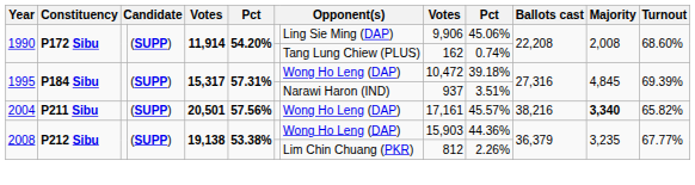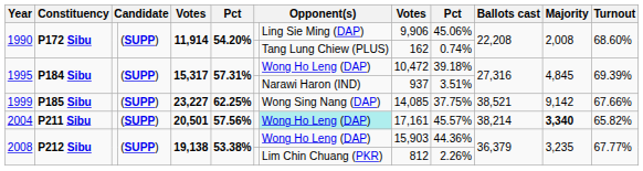 <table class="wikitable" style="margin:0.5em ; font-size:95%">
 <tr>
 <th>Year</th>
 <th>Constituency</th>
 <th colspan=2>Candidate</th>
 <th>Votes</th>
 <th>Pct</th>
 <th colspan=2>Opponent(s)</th>
 <th>Votes</th>
 <th>Pct</th>
 <th>Ballots cast</th>
 <th>Majority</th>
 <th>Turnout</th>
 </tr>
 <tr>
 <td rowspan=2><a href='#'>1990</a></td>
 <td rowspan=2><strong>P172 <a href='#'>Sibu</a></strong></td>
 <td rowspan=2 ></td>
 <td rowspan=2> (<a href='#'><strong>SUPP</strong></a>)</td>
 <td rowspan=2  align="right"><strong>11,914</strong></td>
 <td rowspan=2><strong>54.20%</strong></td>
 <td></td>
 <td>Ling Sie Ming (<a href='#'>DAP</a>)</td>
 <td align="right">9,906</td>
 <td>45.06%</td>
 <td rowspan=2>22,208</td>
 <td rowspan=2>2,008</td>
 <td rowspan=2>68.60%</td>
 </tr>
 <tr>
 <td bgcolor=></td>
 <td>Tang Lung Chiew (PLUS)</td>
 <td align="right">162</td>
 <td align="right">0.74%</td>
 </tr>
 <tr>
 <td rowspan=2><a href='#'>1995</a></td>
 <td rowspan=2><strong>P184 <a href='#'>Sibu</a></strong></td>
 <td rowspan=2 ></td>
 <td rowspan=2> (<a href='#'><strong>SUPP</strong></a>)</td>
 <td rowspan=2><strong>15,317</strong></td>
 <td rowspan=2><strong>57.31%</strong></td>
 <td></td>
 <td><a href='#'>Wong Ho Leng</a> (<a href='#'>DAP</a>)</td>
 <td>10,472</td>
 <td>39.18%</td>
 <td rowspan=2>27,316</td>
 <td rowspan=2>4,845</td>
 <td rowspan=2>69.39%</td>
 </tr>
 <tr>
 <td></td>
 <td>Narawi Haron (IND)</td>
 <td align=right>937</td>
 <td align=right>3.51%</td>
 </tr>
 <tr>
+<td><a href='#'>1999</a></td>
+<td><strong>P185 <a href='#'>Sibu</a></strong></td>
+<td></td>
+<td> (<a href='#'><strong>SUPP</strong></a>)</td>
+<td><strong>23,227</strong></td>
+<td><strong>62.25%</strong></td>
+<td></td>
+<td>Wong Sing Nang (<a href='#'>DAP</a>)</td>
+<td>14,085</td>
+<td>37.75%</td>
+<td>38,521</td>
+<td>9,142</td>
+<td>67.66%</td>
+</tr>
+<tr>
 <td><a href='#'>2004</a></td>
 <td><strong>P211 <a href='#'>Sibu</a></strong></td>
 <td></td>
 <td> (<a href='#'><strong>SUPP</strong></a>)</td>
 <td><strong>20,501</strong></td>
 <td><strong>57.56%</strong></td>
 <td></td>
-<td><a href='#'>Wong Ho Leng</a> (<a href='#'>DAP</a>)</td>
+<td style="background: paleturquoise;"><a href='#'>Wong Ho Leng</a> (<a href='#'>DAP</a>)</td>
 <td>17,161</td>
 <td>45.57%</td>
-<td>38,216</td>
+<td>38,214</td>
 <td><strong>3,340</strong></td>
 <td>65.82%</td>
 </tr>
 <tr>
 <td rowspan=2><a href='#'>2008</a></td>
 <td rowspan=2><strong>P212 <a href='#'>Sibu</a></strong></td>
 <td rowspan=2 ></td>
 <td rowspan=2> (<a href='#'><strong>SUPP</strong></a>)</td>
 <td rowspan=2><strong>19,138</strong></td>
 <td rowspan=2><strong>53.38%</strong></td>
 <td></td>
 <td><a href='#'>Wong Ho Leng</a> (<a href='#'>DAP</a>)</td>
 <td>15,903</td>
 <td>44.36%</td>
 <td rowspan=2>36,379</td>
 <td rowspan=2>3,235</td>
 <td rowspan=2>67.77%</td>
 </tr>
 <tr>
 <td></td>
 <td>Lim Chin Chuang (<a href='#'>PKR</a>)</td>
 <td align=right>812</td>
 <td align=right>2.26%</td>
 </tr>
 </table>
